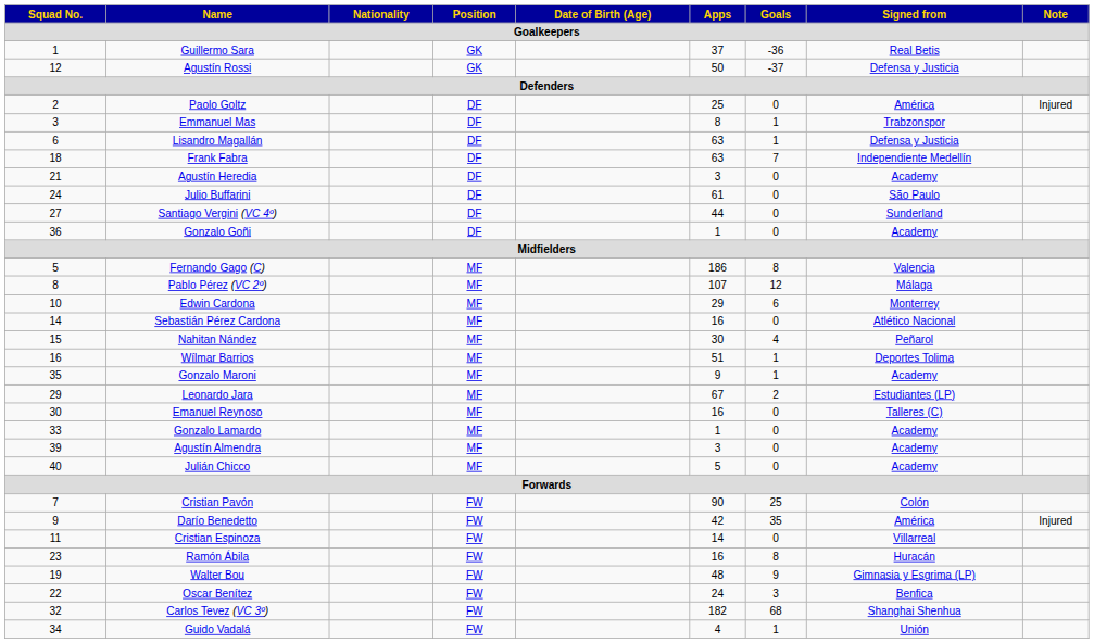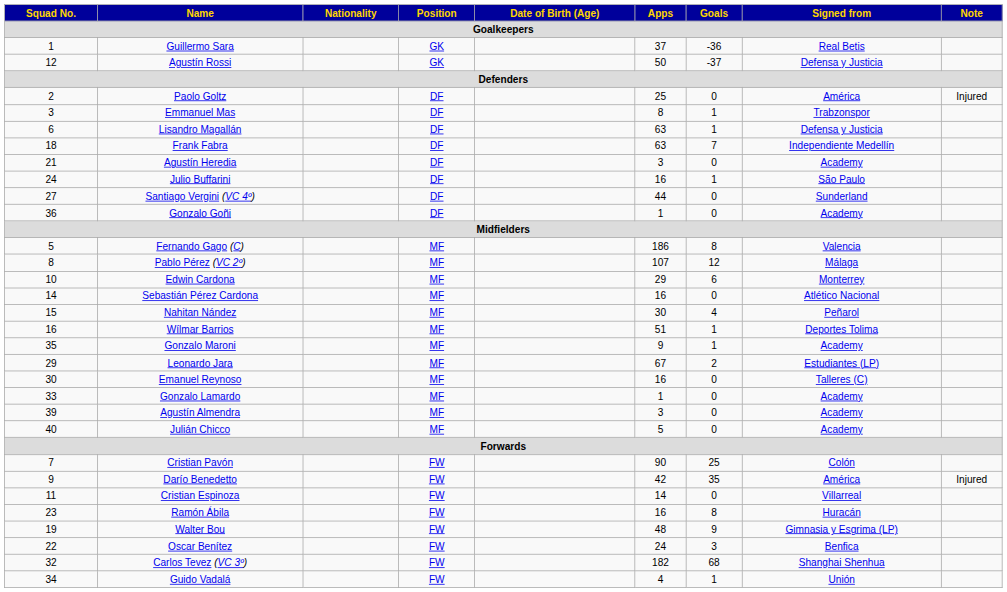 <table class="wikitable"  style="text-align:center; font-size:80%; width:100%;">
 <tr>
 <th style="background:#00009B; color:gold; text-align:center;">Squad No.</th>
 <th style="background:#00009B; color:gold; text-align:center;">Name</th>
 <th style="background:#00009B; color:gold; text-align:center;">Nationality</th>
 <th style="background:#00009B; color:gold; text-align:center;">Position</th>
 <th style="background:#00009B; color:gold; text-align:center;">Date of Birth (Age)</th>
 <th style="background:#00009B; color:gold; text-align:center;">Apps</th>
 <th style="background:#00009B; color:gold; text-align:center;">Goals</th>
 <th style="background:#00009B; color:gold; text-align:center;">Signed from</th>
 <th style="background:#00009B; color:gold; text-align:center;">Note</th>
 </tr>
 <tr>
 <th colspan="9"  style="background:#dcdcdc; text-align:center;">Goalkeepers</th>
 </tr>
 <tr>
 <td>1</td>
 <td><a href='#'>Guillermo Sara</a></td>
 <td></td>
 <td><a href='#'>GK</a></td>
 <td></td>
 <td>37</td>
 <td>-36</td>
 <td> <a href='#'>Real Betis</a></td>
 <td></td>
 </tr>
 <tr>
 <td>12</td>
 <td><a href='#'>Agustín Rossi</a></td>
 <td></td>
 <td><a href='#'>GK</a></td>
 <td></td>
 <td>50</td>
 <td>-37</td>
 <td> <a href='#'>Defensa y Justicia</a></td>
 <td></td>
 </tr>
 <tr>
 <th colspan="9"  style="background:#dcdcdc; text-align:center;">Defenders</th>
 </tr>
 <tr>
 <td>2</td>
 <td><a href='#'>Paolo Goltz</a></td>
 <td></td>
 <td><a href='#'>DF</a></td>
 <td></td>
 <td>25</td>
 <td>0</td>
 <td> <a href='#'>América</a></td>
 <td>Injured</td>
 </tr>
 <tr>
 <td>3</td>
 <td><a href='#'>Emmanuel Mas</a></td>
 <td></td>
 <td><a href='#'>DF</a></td>
 <td></td>
 <td>8</td>
 <td>1</td>
 <td> <a href='#'>Trabzonspor</a></td>
 <td></td>
 </tr>
 <tr>
 <td>6</td>
 <td><a href='#'>Lisandro Magallán</a></td>
 <td></td>
 <td><a href='#'>DF</a></td>
 <td></td>
 <td>63</td>
 <td>1</td>
 <td> <a href='#'>Defensa y Justicia</a></td>
 <td></td>
 </tr>
 <tr>
 <td>18</td>
 <td><a href='#'>Frank Fabra</a></td>
 <td></td>
 <td><a href='#'>DF</a></td>
 <td></td>
 <td>63</td>
 <td>7</td>
 <td> <a href='#'>Independiente Medellín</a></td>
 <td></td>
 </tr>
 <tr>
 <td>21</td>
 <td><a href='#'>Agustín Heredia</a></td>
 <td></td>
 <td><a href='#'>DF</a></td>
 <td></td>
 <td>3</td>
 <td>0</td>
 <td> <a href='#'>Academy</a></td>
 <td></td>
 </tr>
 <tr>
 <td>24</td>
 <td><a href='#'>Julio Buffarini</a></td>
 <td></td>
 <td><a href='#'>DF</a></td>
 <td></td>
-<td>61</td>
-<td>0</td>
+<td>16</td>
+<td>1</td>
 <td> <a href='#'>São Paulo</a></td>
 <td></td>
 </tr>
 <tr>
 <td>27</td>
 <td><a href='#'>Santiago Vergini</a> <em>(<a href='#'>VC 4º</a>)</em></td>
 <td></td>
 <td><a href='#'>DF</a></td>
 <td></td>
 <td>44</td>
 <td>0</td>
 <td> <a href='#'>Sunderland</a></td>
 <td></td>
 </tr>
 <tr>
 <td>36</td>
 <td><a href='#'>Gonzalo Goñi</a></td>
 <td></td>
 <td><a href='#'>DF</a></td>
 <td></td>
 <td>1</td>
 <td>0</td>
 <td> <a href='#'>Academy</a></td>
 <td></td>
 </tr>
 <tr>
 <th colspan="9"  style="background:#dcdcdc; text-align:center;">Midfielders</th>
 </tr>
 <tr>
 <td>5</td>
 <td><a href='#'>Fernando Gago</a> <em>(<a href='#'>C</a>)</em></td>
 <td></td>
 <td><a href='#'>MF</a></td>
 <td></td>
 <td>186</td>
 <td>8</td>
 <td> <a href='#'>Valencia</a></td>
 <td></td>
 </tr>
 <tr>
 <td>8</td>
 <td><a href='#'>Pablo Pérez</a> <em>(<a href='#'>VC 2º</a>)</em></td>
 <td></td>
 <td><a href='#'>MF</a></td>
 <td></td>
 <td>107</td>
 <td>12</td>
 <td> <a href='#'>Málaga</a></td>
 <td></td>
 </tr>
 <tr>
 <td>10</td>
 <td><a href='#'>Edwin Cardona</a></td>
 <td></td>
 <td><a href='#'>MF</a></td>
 <td></td>
 <td>29</td>
 <td>6</td>
 <td> <a href='#'>Monterrey</a></td>
 <td></td>
 </tr>
 <tr>
 <td>14</td>
 <td><a href='#'>Sebastián Pérez Cardona</a></td>
 <td></td>
 <td><a href='#'>MF</a></td>
 <td></td>
 <td>16</td>
 <td>0</td>
 <td> <a href='#'>Atlético Nacional</a></td>
 <td></td>
 </tr>
 <tr>
 <td>15</td>
 <td><a href='#'>Nahitan Nández</a></td>
 <td></td>
 <td><a href='#'>MF</a></td>
 <td></td>
 <td>30</td>
 <td>4</td>
 <td> <a href='#'>Peñarol</a></td>
 <td></td>
 </tr>
 <tr>
 <td>16</td>
 <td><a href='#'>Wílmar Barrios</a></td>
 <td></td>
 <td><a href='#'>MF</a></td>
 <td></td>
 <td>51</td>
 <td>1</td>
 <td> <a href='#'>Deportes Tolima</a></td>
 <td></td>
 </tr>
 <tr>
 <td>35</td>
 <td><a href='#'>Gonzalo Maroni</a></td>
 <td></td>
 <td><a href='#'>MF</a></td>
 <td></td>
 <td>9</td>
 <td>1</td>
 <td> <a href='#'>Academy</a></td>
 <td></td>
 </tr>
 <tr>
 <td>29</td>
 <td><a href='#'>Leonardo Jara</a></td>
 <td></td>
 <td><a href='#'>MF</a></td>
 <td></td>
 <td>67</td>
 <td>2</td>
 <td> <a href='#'>Estudiantes (LP)</a></td>
 <td></td>
 </tr>
 <tr>
 <td>30</td>
 <td><a href='#'>Emanuel Reynoso</a></td>
 <td></td>
 <td><a href='#'>MF</a></td>
 <td></td>
 <td>16</td>
 <td>0</td>
 <td> <a href='#'>Talleres (C)</a></td>
 <td></td>
 </tr>
 <tr>
 <td>33</td>
 <td><a href='#'>Gonzalo Lamardo</a></td>
 <td></td>
 <td><a href='#'>MF</a></td>
 <td></td>
 <td>1</td>
 <td>0</td>
 <td> <a href='#'>Academy</a></td>
 <td></td>
 </tr>
 <tr>
 <td>39</td>
 <td><a href='#'>Agustín Almendra</a></td>
 <td></td>
 <td><a href='#'>MF</a></td>
 <td></td>
 <td>3</td>
 <td>0</td>
 <td> <a href='#'>Academy</a></td>
 <td></td>
 </tr>
 <tr>
 <td>40</td>
 <td><a href='#'>Julián Chicco</a></td>
 <td></td>
 <td><a href='#'>MF</a></td>
 <td></td>
 <td>5</td>
 <td>0</td>
 <td> <a href='#'>Academy</a></td>
 <td></td>
 </tr>
 <tr>
 <th colspan="9"  style="background:#dcdcdc; text-align:center;">Forwards</th>
 </tr>
 <tr>
 <td>7</td>
 <td><a href='#'>Cristian Pavón</a></td>
 <td></td>
 <td><a href='#'>FW</a></td>
 <td></td>
 <td>90</td>
 <td>25</td>
 <td> <a href='#'>Colón</a></td>
 <td></td>
 </tr>
 <tr>
 <td>9</td>
 <td><a href='#'>Darío Benedetto</a></td>
 <td></td>
 <td><a href='#'>FW</a></td>
 <td></td>
 <td>42</td>
 <td>35</td>
 <td> <a href='#'>América</a></td>
 <td>Injured</td>
 </tr>
 <tr>
 <td>11</td>
 <td><a href='#'>Cristian Espinoza</a></td>
 <td></td>
 <td><a href='#'>FW</a></td>
 <td></td>
 <td>14</td>
 <td>0</td>
 <td> <a href='#'>Villarreal</a></td>
 <td></td>
 </tr>
 <tr>
 <td>23</td>
 <td><a href='#'>Ramón Ábila</a></td>
 <td></td>
 <td><a href='#'>FW</a></td>
 <td></td>
 <td>16</td>
 <td>8</td>
 <td> <a href='#'>Huracán</a></td>
 <td></td>
 </tr>
 <tr>
 <td>19</td>
 <td><a href='#'>Walter Bou</a></td>
 <td></td>
 <td><a href='#'>FW</a></td>
 <td></td>
 <td>48</td>
 <td>9</td>
 <td> <a href='#'>Gimnasia y Esgrima (LP)</a></td>
 <td></td>
 </tr>
 <tr>
 <td>22</td>
 <td><a href='#'>Oscar Benítez</a></td>
 <td></td>
 <td><a href='#'>FW</a></td>
 <td></td>
 <td>24</td>
 <td>3</td>
 <td> <a href='#'>Benfica</a></td>
 <td></td>
 </tr>
 <tr>
 <td>32</td>
 <td><a href='#'>Carlos Tevez</a> <em>(<a href='#'>VC 3º</a>)</em></td>
 <td></td>
 <td><a href='#'>FW</a></td>
 <td></td>
 <td>182</td>
 <td>68</td>
 <td> <a href='#'>Shanghai Shenhua</a></td>
 <td></td>
 </tr>
 <tr>
 <td>34</td>
 <td><a href='#'>Guido Vadalá</a></td>
 <td></td>
 <td><a href='#'>FW</a></td>
 <td></td>
 <td>4</td>
 <td>1</td>
 <td> <a href='#'>Unión</a></td>
 <td></td>
 </tr>
 </table>
